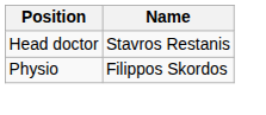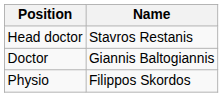 <table class="wikitable">
 <tr>
 <th>Position</th>
 <th>Name</th>
 </tr>
 <tr>
 <td>Head doctor</td>
 <td>Stavros Restanis</td>
 </tr>
 <tr>
+<td>Doctor</td>
+<td>Giannis Baltogiannis</td>
+</tr>
+<tr>
 <td>Physio</td>
 <td>Filippos Skordos</td>
 </tr>
 </table>
